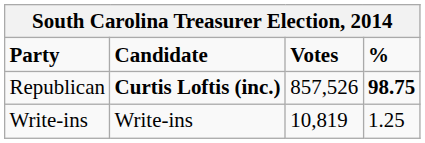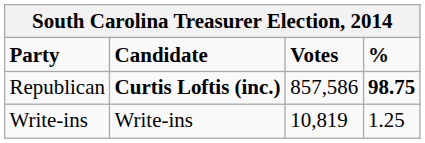 <table class="wikitable">
 <tr>
 <th colspan="4">South Carolina Treasurer Election, 2014</th>
 </tr>
 <tr>
 <td><strong>Party</strong></td>
 <td><strong>Candidate</strong></td>
 <td><strong>Votes</strong></td>
 <td><strong>%</strong></td>
 </tr>
 <tr>
 <td>Republican</td>
 <td><strong>Curtis Loftis (inc.)</strong></td>
-<td>857,526</td>
+<td>857,586</td>
 <td><strong>98.75</strong></td>
 </tr>
 <tr>
 <td>Write-ins</td>
 <td>Write-ins</td>
 <td>10,819</td>
 <td>1.25</td>
 </tr>
 </table>
